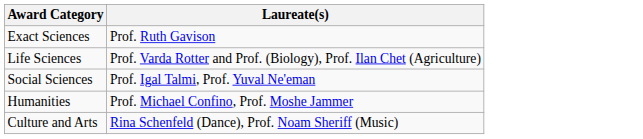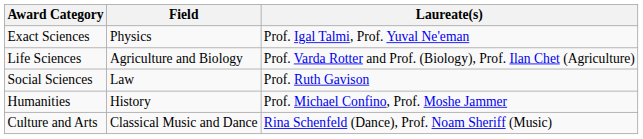 <table class="wikitable">
 <tr>
 <th>Award Category</th>
+<th>Field</th>
 <th>Laureate(s)</th>
 </tr>
 <tr>
 <td>Exact Sciences</td>
-<td>Prof. <a href='#'>Ruth Gavison</a></td>
+<td>Physics</td>
+<td>Prof. <a href='#'>Igal Talmi</a>, Prof. <a href='#'>Yuval Ne'eman</a></td>
 </tr>
 <tr>
 <td>Life Sciences</td>
+<td>Agriculture and Biology</td>
 <td>Prof. <a href='#'>Varda Rotter</a> and Prof.  (Biology), Prof. <a href='#'>Ilan Chet</a> (Agriculture)</td>
 </tr>
 <tr>
 <td>Social Sciences</td>
-<td>Prof. <a href='#'>Igal Talmi</a>, Prof. <a href='#'>Yuval Ne'eman</a></td>
+<td>Law</td>
+<td>Prof. <a href='#'>Ruth Gavison</a></td>
 </tr>
 <tr>
 <td>Humanities</td>
+<td>History</td>
 <td>Prof. <a href='#'>Michael Confino</a>, Prof. <a href='#'>Moshe Jammer</a></td>
 </tr>
 <tr>
 <td>Culture and Arts</td>
+<td>Classical Music and Dance</td>
 <td><a href='#'>Rina Schenfeld</a> (Dance), Prof. <a href='#'>Noam Sheriff</a> (Music)</td>
 </tr>
 </table>
